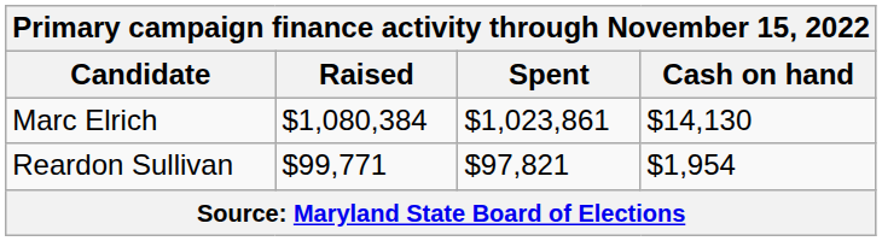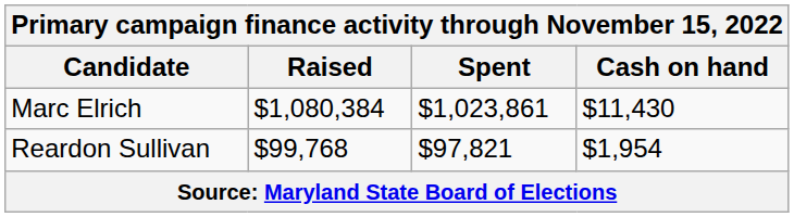 <table class="wikitable sortable">
 <tr>
 <th colspan="4">Primary campaign finance activity through November 15, 2022</th>
 </tr>
 <tr>
 <th>Candidate</th>
 <th>Raised</th>
 <th>Spent</th>
 <th>Cash on hand</th>
 </tr>
 <tr>
 <td>Marc Elrich</td>
 <td>$1,080,384</td>
 <td>$1,023,861</td>
-<td>$14,130</td>
+<td>$11,430</td>
 </tr>
 <tr>
 <td>Reardon Sullivan</td>
-<td>$99,771</td>
+<td>$99,768</td>
 <td>$97,821</td>
 <td>$1,954</td>
 </tr>
 <tr>
 <th colspan="4"><small>Source: <a href='#'>Maryland State Board of Elections</a></small></th>
 </tr>
 </table>
